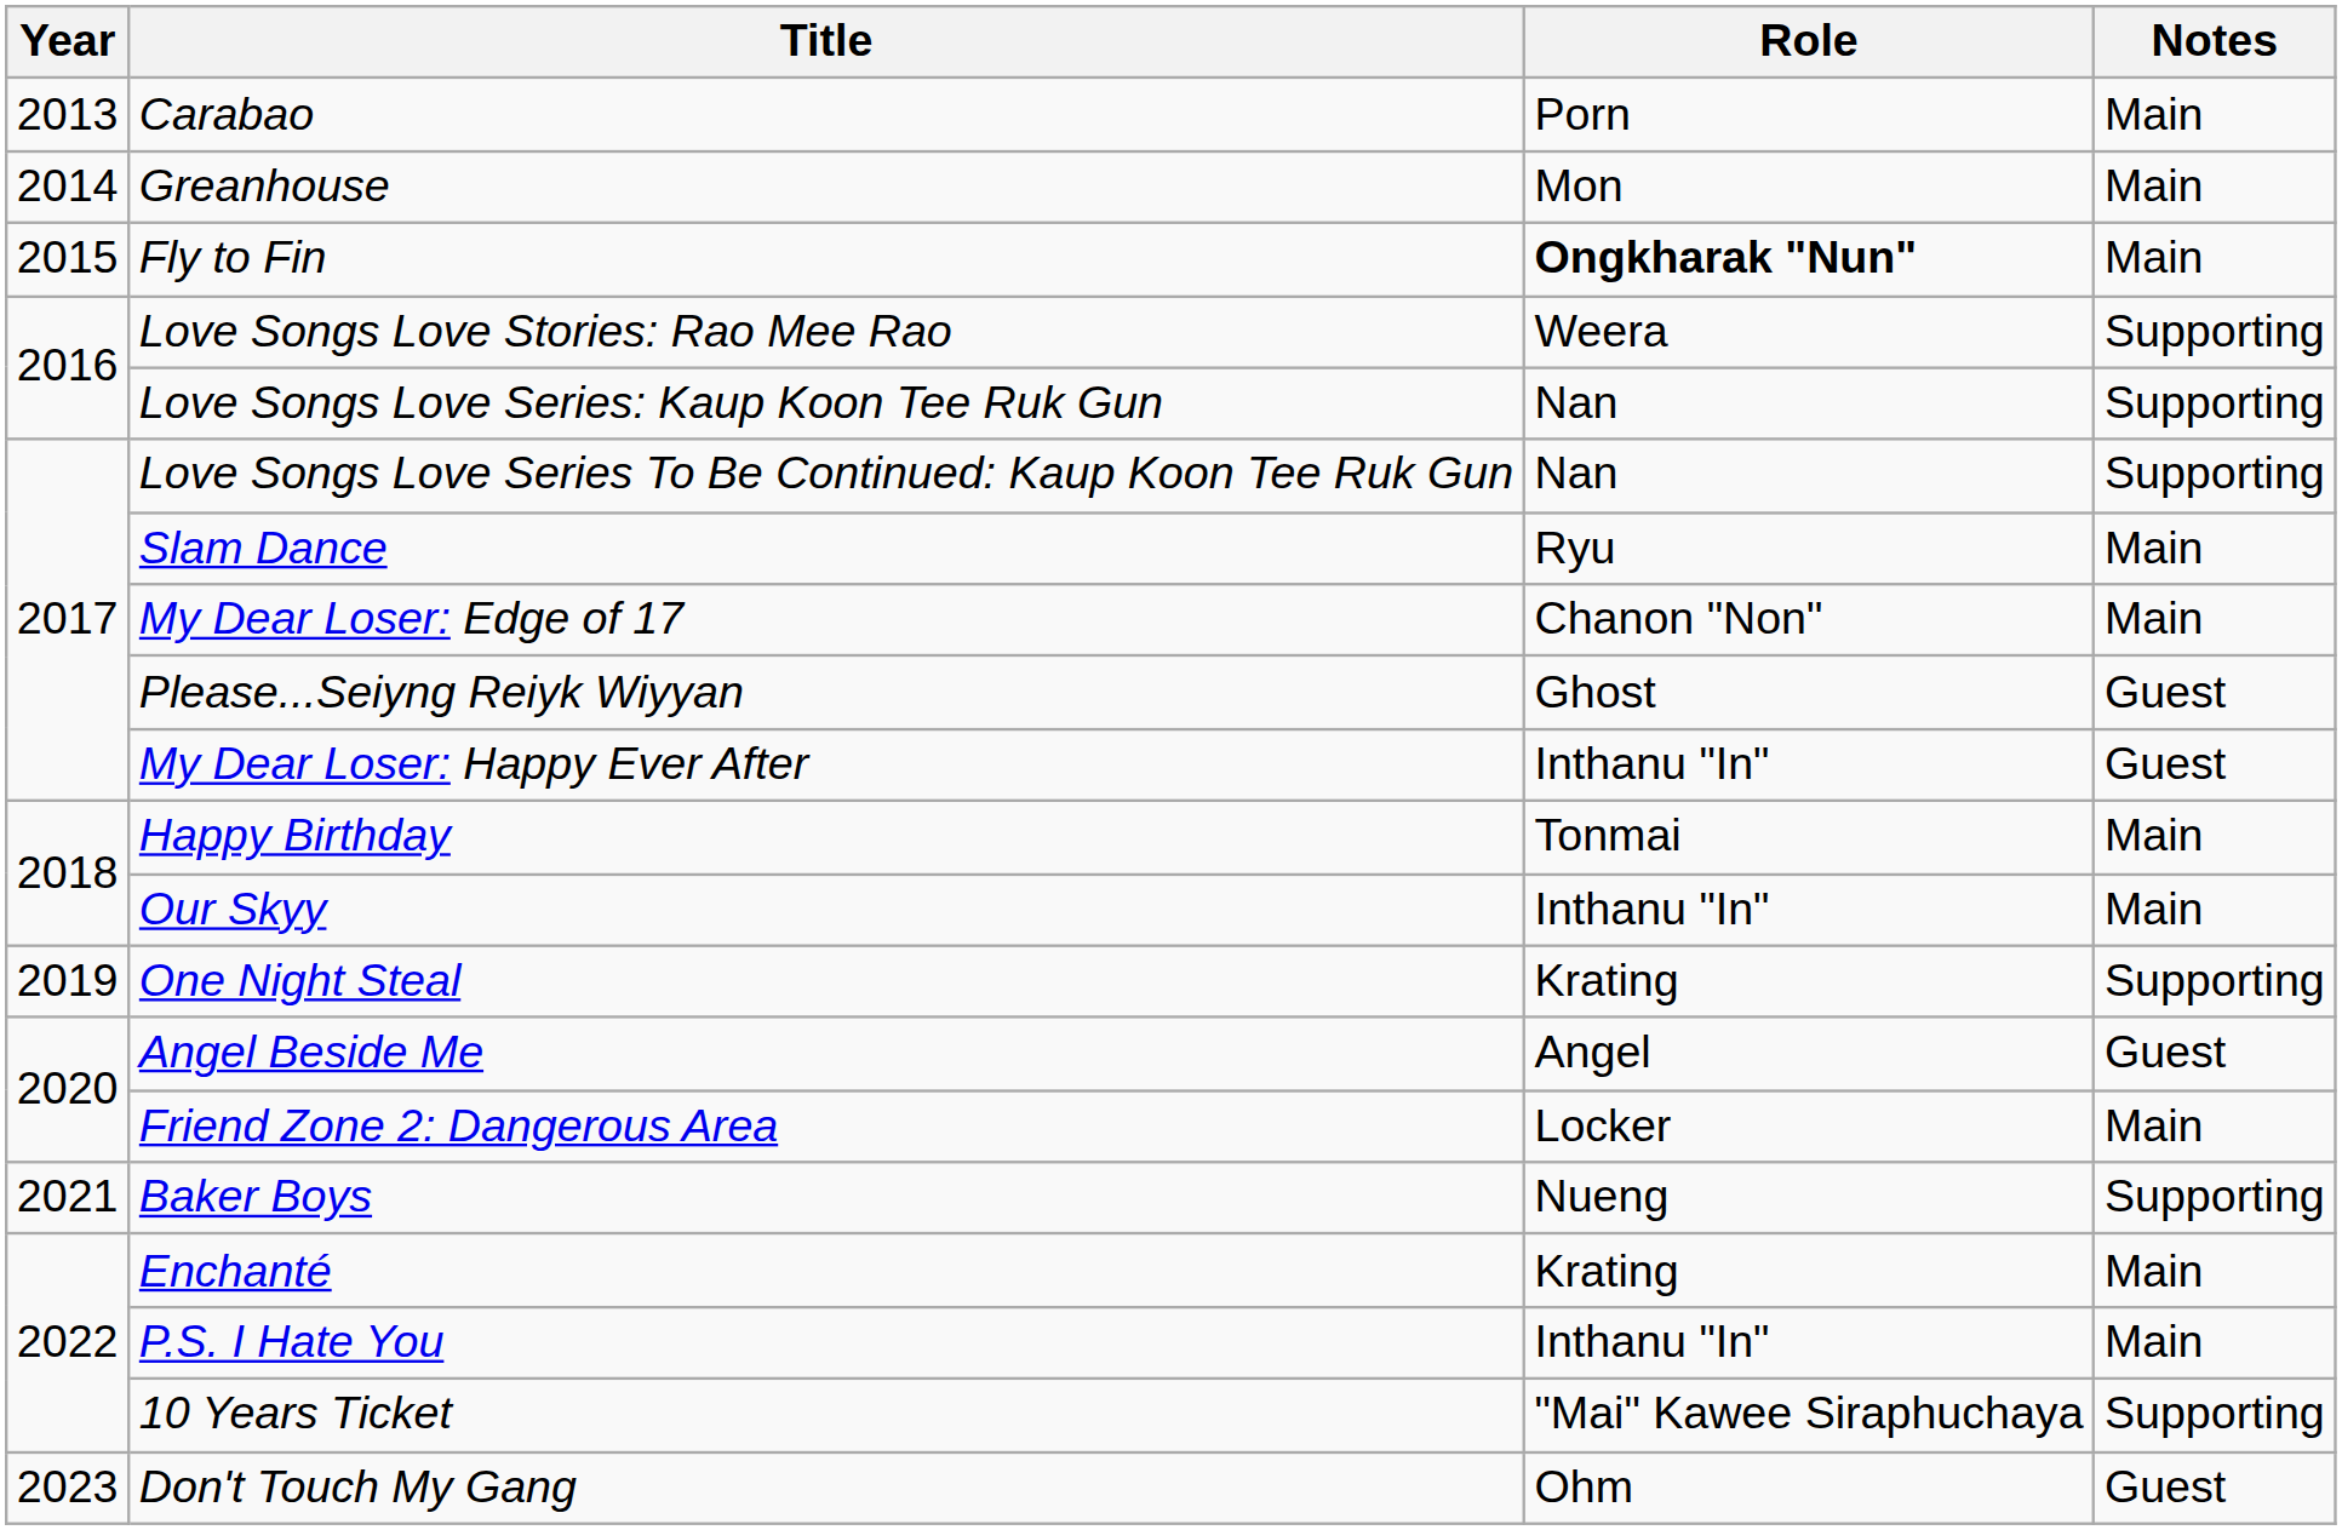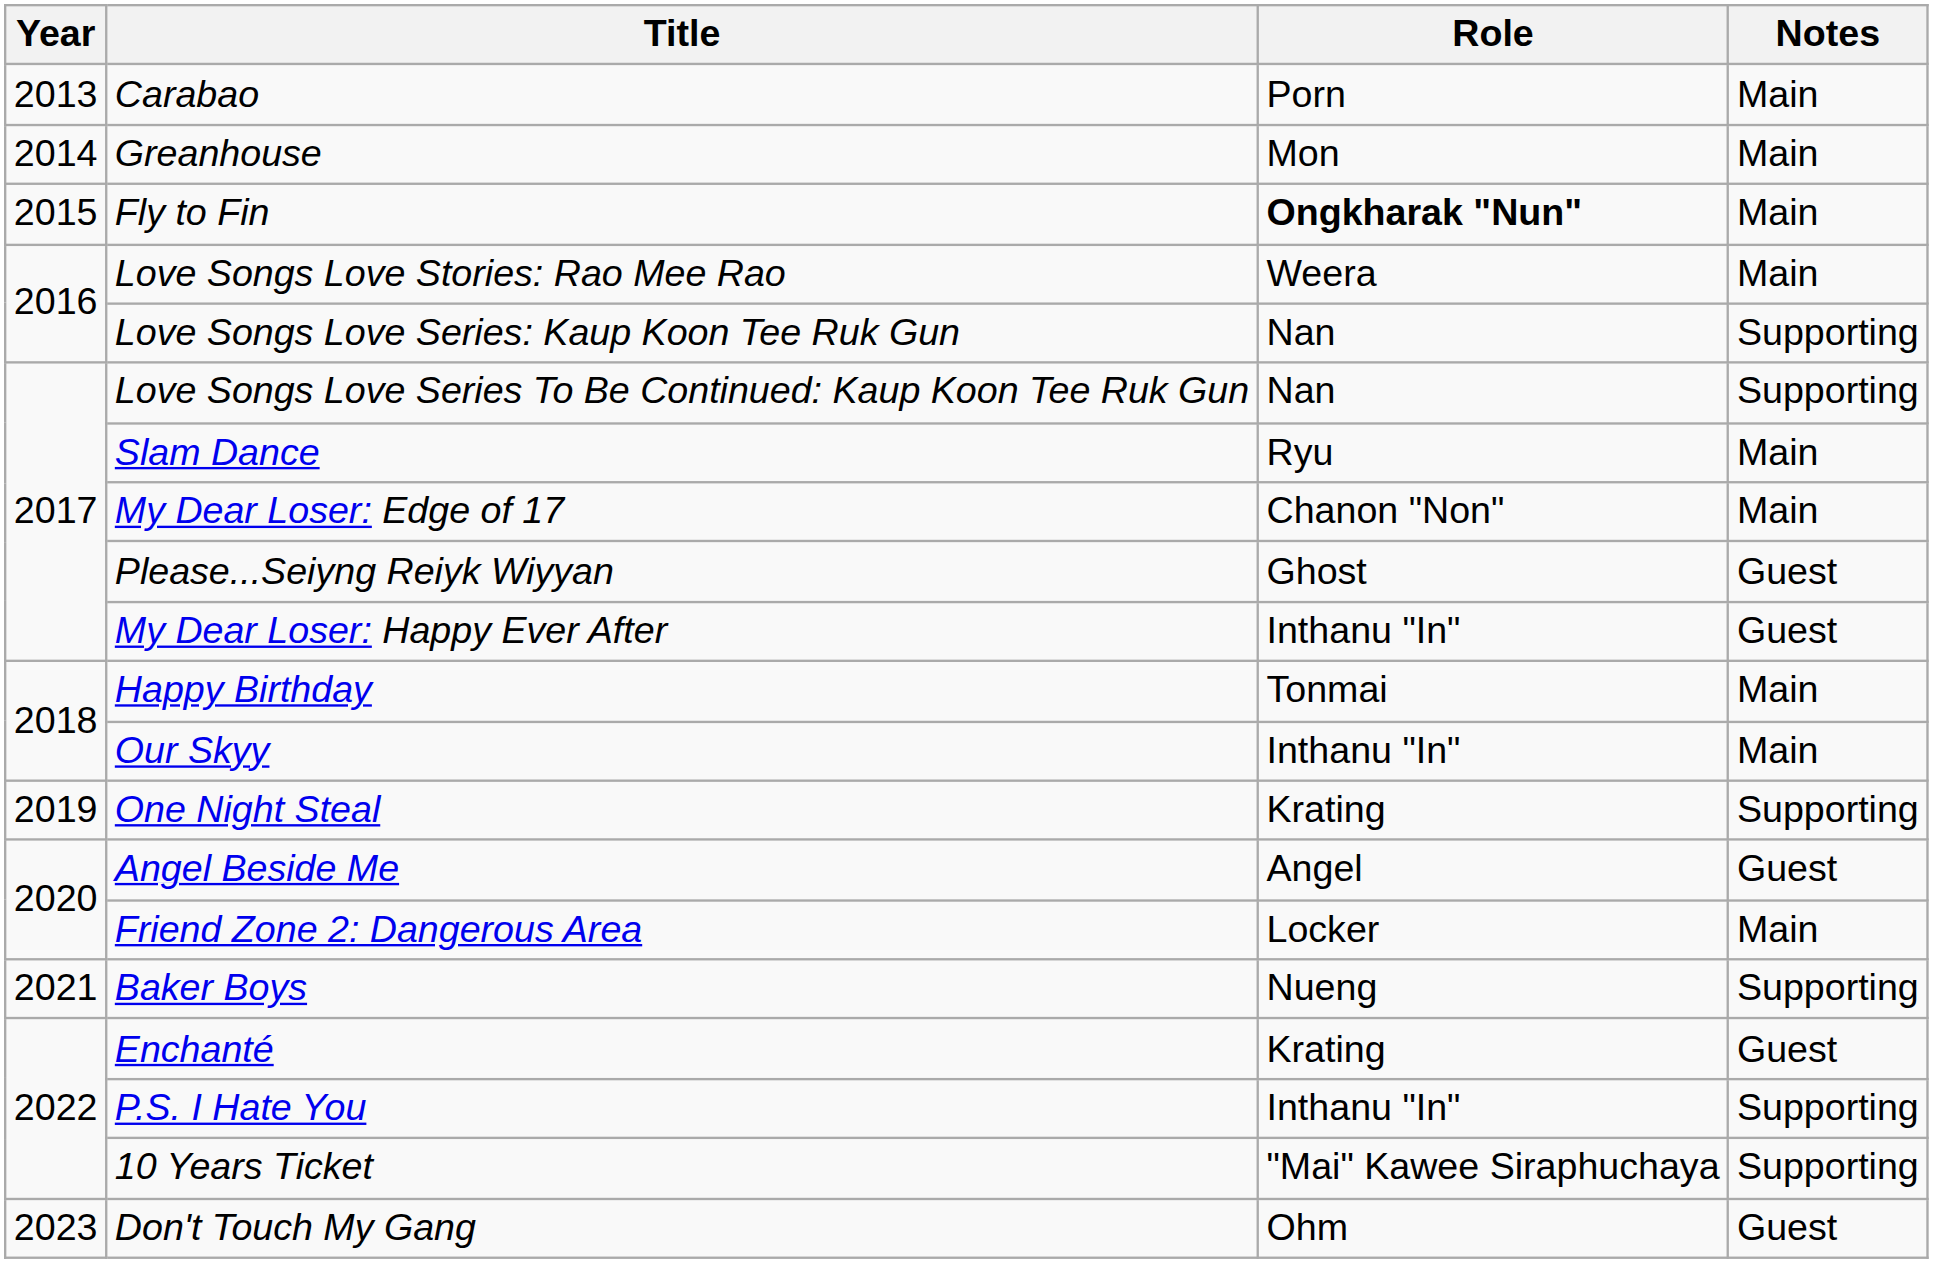 <table class="wikitable">
 <tr>
 <th>Year</th>
 <th>Title</th>
 <th>Role</th>
 <th>Notes</th>
 </tr>
 <tr>
 <td>2013</td>
 <td><em>Carabao</em></td>
 <td>Porn</td>
 <td>Main</td>
 </tr>
 <tr>
 <td>2014</td>
 <td><em>Greanhouse</em></td>
 <td>Mon</td>
 <td>Main</td>
 </tr>
 <tr>
 <td>2015</td>
 <td><em>Fly to Fin</em></td>
 <td><strong>Ongkharak "Nun"</strong></td>
 <td>Main</td>
 </tr>
 <tr>
 <td rowspan="2">2016</td>
 <td><em>Love Songs Love Stories: Rao Mee Rao</em></td>
 <td>Weera</td>
-<td>Supporting</td>
+<td>Main</td>
 </tr>
 <tr>
 <td><em>Love Songs Love Series: Kaup Koon Tee Ruk Gun</em></td>
 <td>Nan</td>
 <td>Supporting</td>
 </tr>
 <tr>
 <td rowspan="5">2017</td>
 <td><em>Love Songs Love Series To Be Continued: Kaup Koon Tee Ruk Gun</em></td>
 <td>Nan</td>
 <td>Supporting</td>
 </tr>
 <tr>
 <td><em><a href='#'>Slam Dance</a></em></td>
 <td>Ryu</td>
 <td>Main</td>
 </tr>
 <tr>
 <td><em><a href='#'>My Dear Loser:</a> Edge of 17</em></td>
 <td>Chanon "Non"</td>
 <td>Main</td>
 </tr>
 <tr>
 <td><em>Please...Seiyng Reiyk Wiyyan</em></td>
 <td>Ghost</td>
 <td>Guest</td>
 </tr>
 <tr>
 <td><em><a href='#'>My Dear Loser:</a> Happy Ever After</em></td>
 <td>Inthanu "In"</td>
 <td>Guest</td>
 </tr>
 <tr>
 <td rowspan="2">2018</td>
 <td><em><a href='#'>Happy Birthday</a></em></td>
 <td>Tonmai</td>
 <td>Main</td>
 </tr>
 <tr>
 <td><em><a href='#'>Our Skyy</a></em></td>
 <td>Inthanu "In"</td>
 <td>Main</td>
 </tr>
 <tr>
 <td>2019</td>
 <td><em><a href='#'>One Night Steal</a></em></td>
 <td>Krating</td>
 <td>Supporting</td>
 </tr>
 <tr>
 <td rowspan="2">2020</td>
 <td><em><a href='#'>Angel Beside Me</a></em></td>
 <td>Angel</td>
 <td>Guest</td>
 </tr>
 <tr>
 <td><em><a href='#'>Friend Zone 2: Dangerous Area</a></em></td>
 <td>Locker</td>
 <td>Main</td>
 </tr>
 <tr>
 <td rowspan="1">2021</td>
 <td><em><a href='#'>Baker Boys</a></em></td>
 <td>Nueng</td>
 <td>Supporting</td>
 </tr>
 <tr>
 <td rowspan="3">2022</td>
 <td><em><a href='#'>Enchanté</a></em></td>
 <td>Krating</td>
-<td>Main</td>
+<td>Guest</td>
 </tr>
 <tr>
 <td><em><a href='#'>P.S. I Hate You</a></em></td>
 <td>Inthanu "In"</td>
-<td>Main</td>
+<td>Supporting</td>
 </tr>
 <tr>
 <td><em>10 Years Ticket</em></td>
 <td>"Mai" Kawee Siraphuchaya</td>
 <td>Supporting</td>
 </tr>
 <tr>
 <td rowspan="1">2023</td>
 <td><em>Don't Touch My Gang</em></td>
 <td>Ohm</td>
 <td>Guest</td>
 </tr>
 </table>
